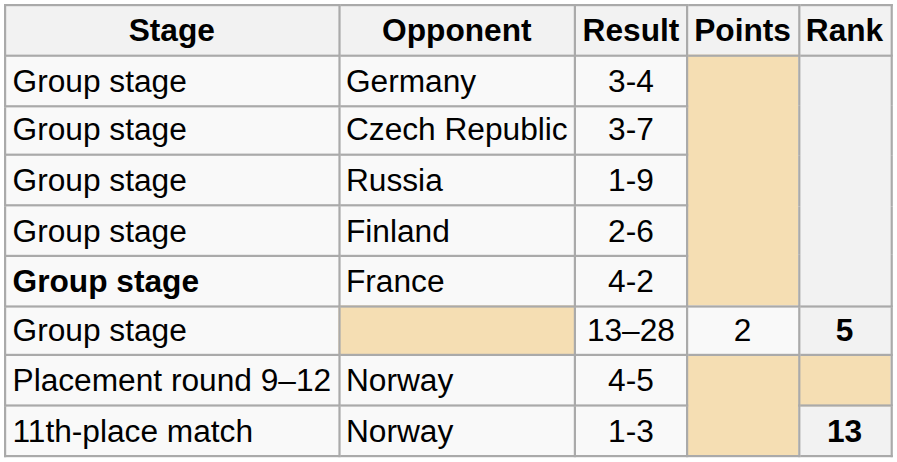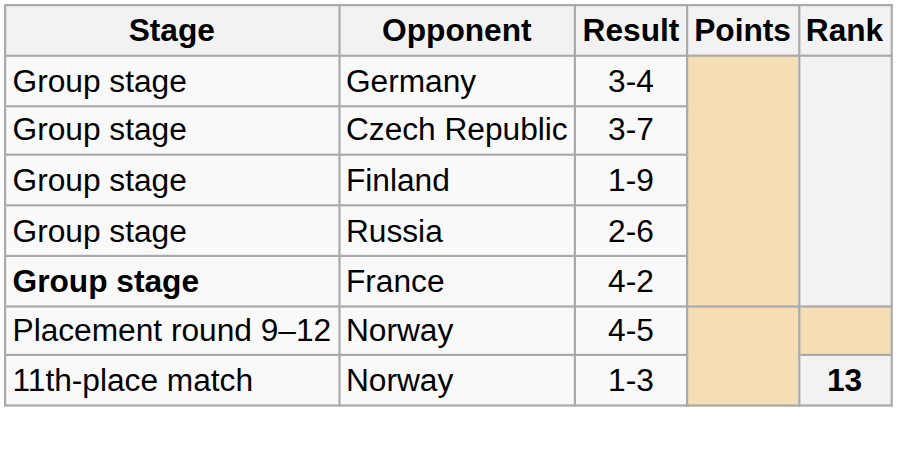 <table class="wikitable" style="font-size:90%">
 <tr>
 <th rowspan="1">Stage</th>
 <th rowspan="1">Opponent</th>
 <th rowspan="1">Result</th>
 <th rowspan="1">Points</th>
 <th rowspan="1">Rank</th>
 </tr>
 <tr>
 <td>Group stage</td>
 <td> Germany</td>
 <td align="center">3-4</td>
 <td rowspan="5" bgcolor="wheat"></td>
 <th rowspan="5" bgcolor="wheat"></th>
 </tr>
 <tr>
 <td>Group stage</td>
 <td> Czech Republic</td>
 <td align="center">3-7</td>
 </tr>
 <tr>
 <td>Group stage</td>
-<td> Russia</td>
+<td> Finland</td>
 <td align="center">1-9</td>
 </tr>
 <tr>
 <td>Group stage</td>
-<td> Finland</td>
+<td> Russia</td>
 <td align="center">2-6</td>
 </tr>
 <tr>
 <td><strong>Group stage</strong></td>
 <td> France</td>
 <td align="center">4-2</td>
-</tr>
-<tr>
-<td>Group stage</td>
-<td bgcolor="wheat"></td>
-<td align="center">13–28</td>
-<td align="center">2</td>
-<th align="center">5</th>
 </tr>
 <tr>
 <td>Placement round 9–12</td>
 <td> Norway</td>
 <td align="center">4-5</td>
 <td rowspan="2" bgcolor="wheat"></td>
 <td bgcolor="wheat"></td>
 </tr>
 <tr>
 <td>11th-place match</td>
 <td> Norway</td>
 <td align="center">1-3</td>
 <th>13</th>
 </tr>
 </table>
